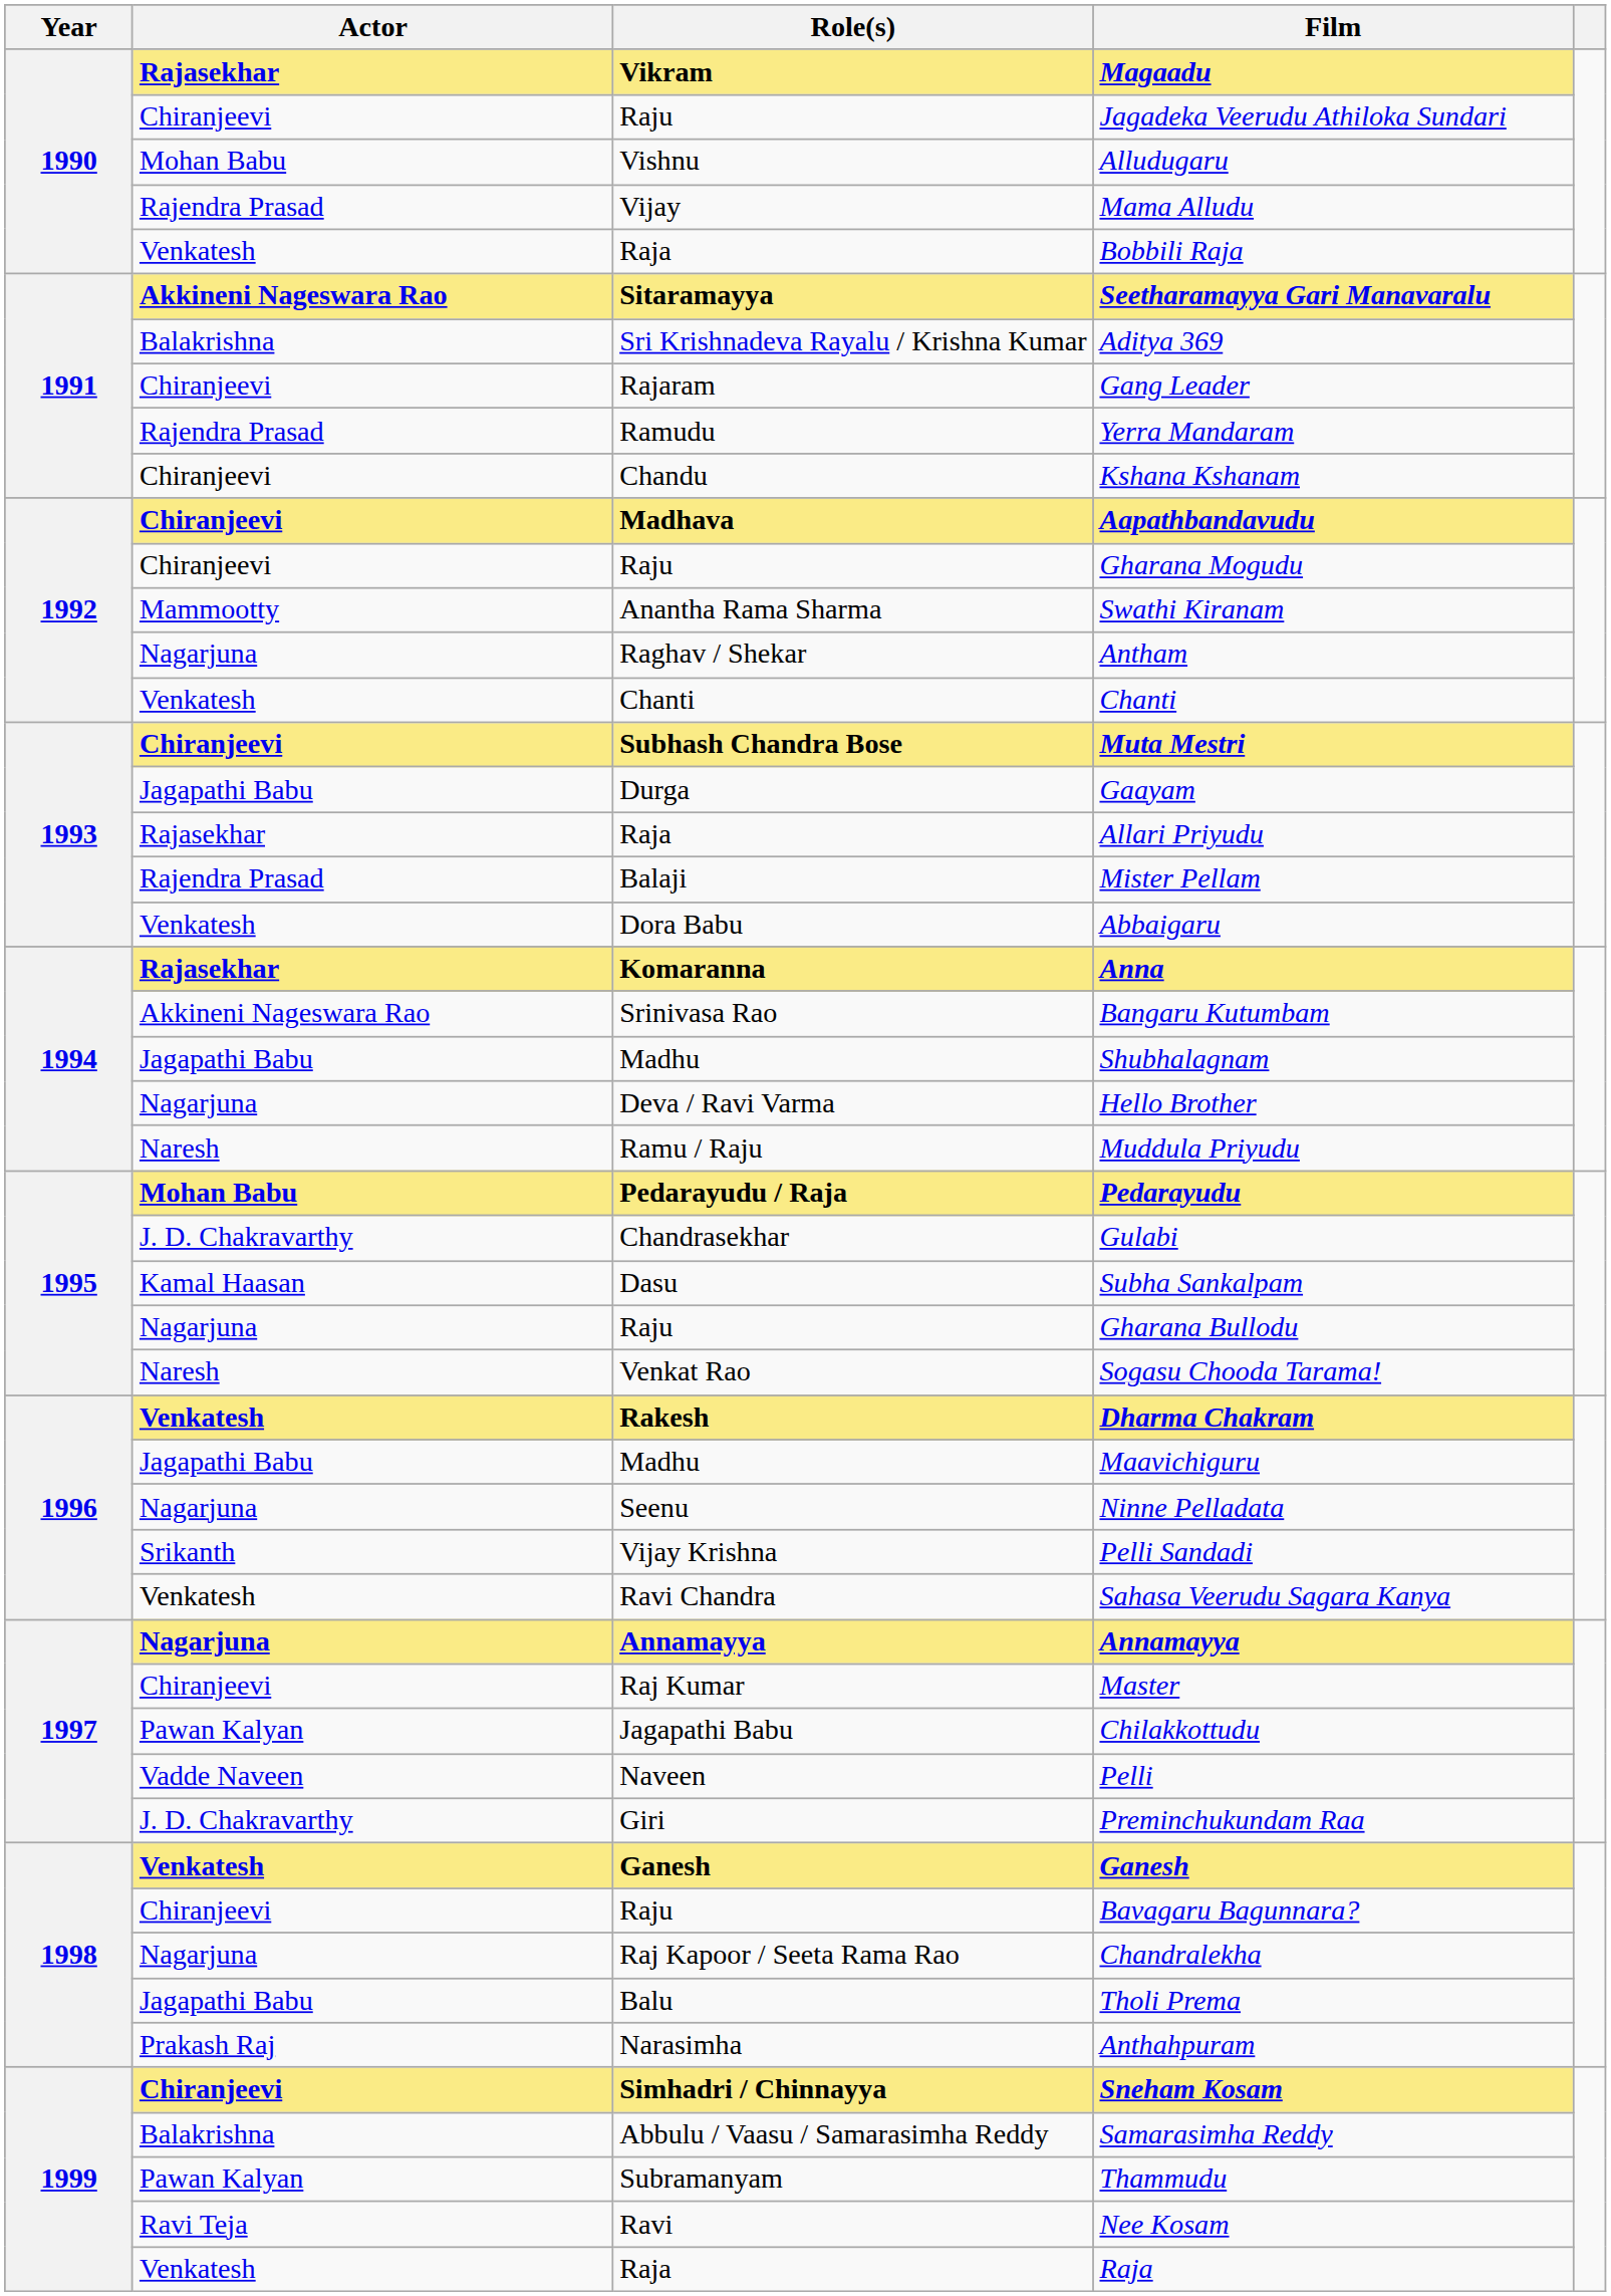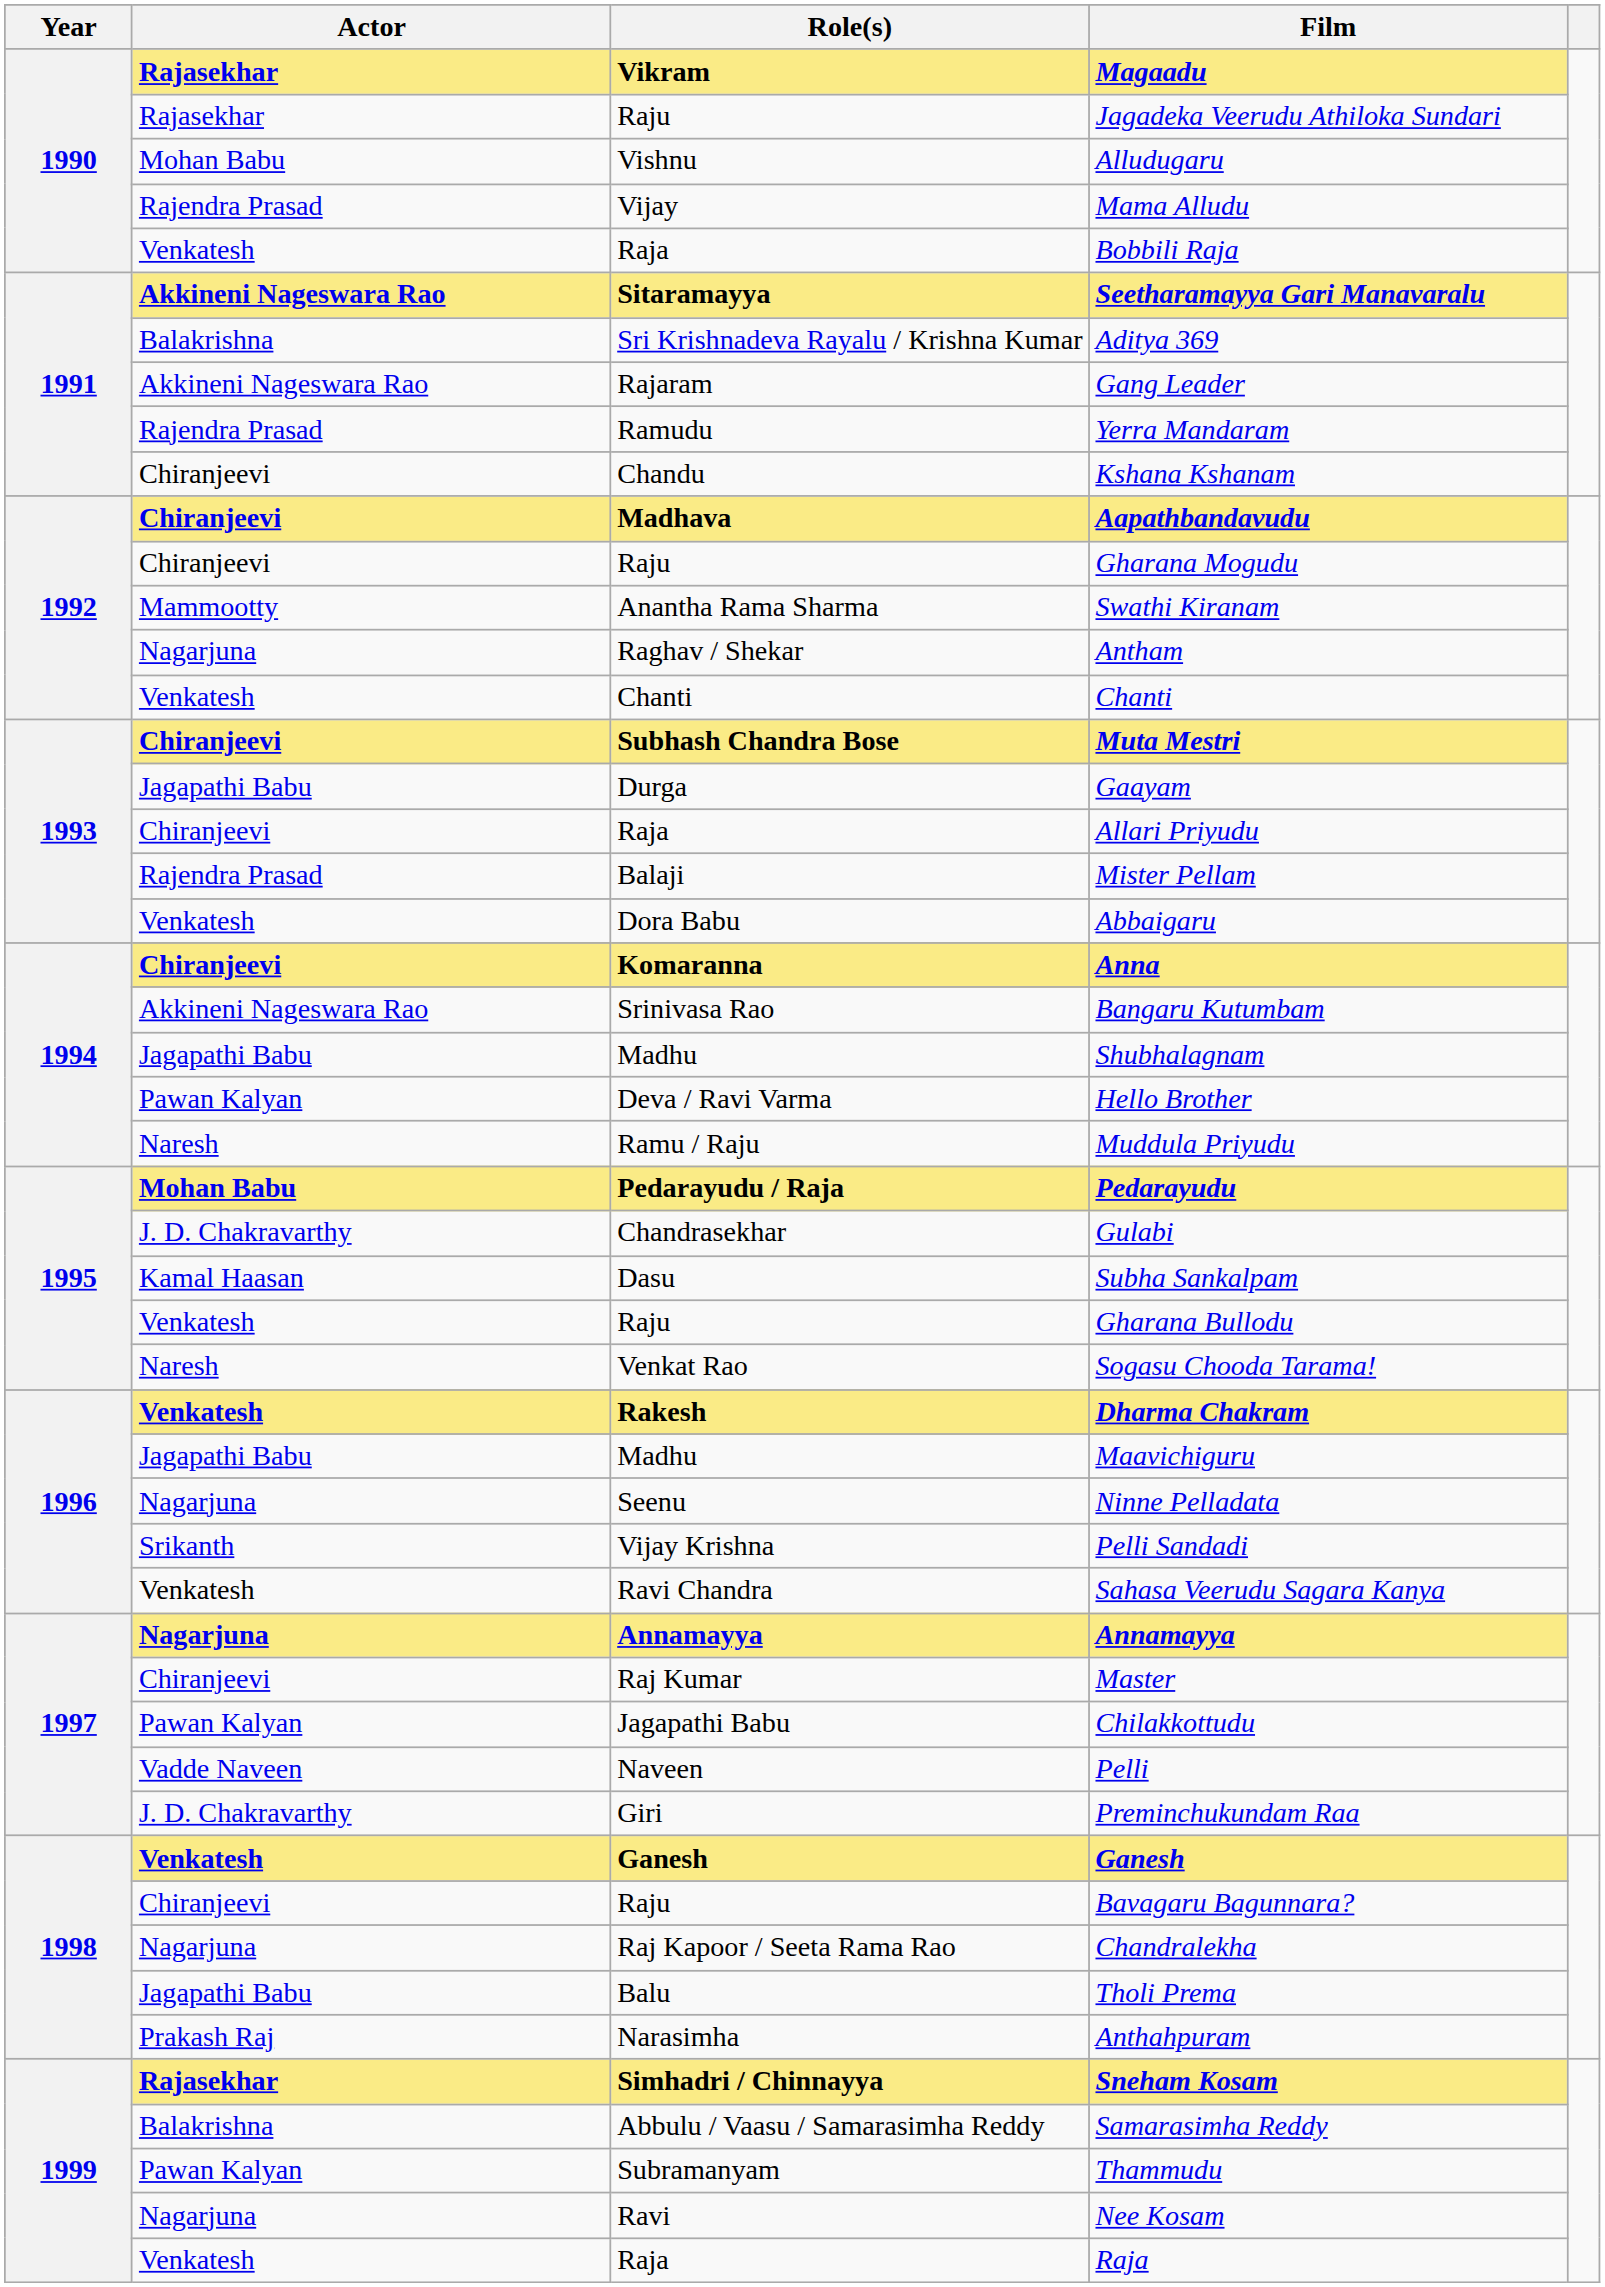 <table class="wikitable sortable">
 <tr>
 <th scope="col" style="width:8%;">Year</th>
 <th scope="col" style="width:30%;">Actor</th>
 <th scope="col" style="width:30%;">Role(s)</th>
 <th scope="col" style="width:30%;">Film</th>
 <th scope="col" style="width:2%;" class="unsortable"></th>
 </tr>
 <tr>
 <th rowspan="5" scope="row" style="text-align:center"><a href='#'>1990</a></th>
 <td style="background:#FAEB86;"><a href='#'><strong>Rajasekhar</strong></a></td>
 <td style="background:#FAEB86;"><strong>Vikram</strong></td>
 <td style="background:#FAEB86;"><strong><em><a href='#'>Magaadu</a></em></strong></td>
 <td rowspan="5"></td>
 </tr>
 <tr>
-<td><a href='#'>Chiranjeevi</a></td>
+<td><a href='#'>Rajasekhar</a></td>
 <td>Raju</td>
 <td><em><a href='#'>Jagadeka Veerudu Athiloka Sundari</a></em></td>
 </tr>
 <tr>
 <td><a href='#'>Mohan Babu</a></td>
 <td>Vishnu</td>
 <td><em><a href='#'>Alludugaru</a></em></td>
 </tr>
 <tr>
 <td><a href='#'>Rajendra Prasad</a></td>
 <td>Vijay</td>
 <td><em><a href='#'>Mama Alludu</a></em></td>
 </tr>
 <tr>
 <td><a href='#'>Venkatesh</a></td>
 <td>Raja</td>
 <td><em><a href='#'>Bobbili Raja</a></em></td>
 </tr>
 <tr>
 <th rowspan="5" scope="row" style="text-align:center"><a href='#'>1991</a></th>
 <td style="background:#FAEB86;"><strong><a href='#'>Akkineni Nageswara Rao</a></strong></td>
 <td style="background:#FAEB86;"><strong>Sitaramayya</strong></td>
 <td style="background:#FAEB86;"><strong><em><a href='#'>Seetharamayya Gari Manavaralu</a></em></strong></td>
 <td rowspan="5"></td>
 </tr>
 <tr>
 <td><a href='#'>Balakrishna</a></td>
 <td><a href='#'>Sri Krishnadeva Rayalu</a> / Krishna Kumar</td>
 <td><em><a href='#'>Aditya 369</a></em></td>
 </tr>
 <tr>
-<td><a href='#'>Chiranjeevi</a></td>
+<td><a href='#'>Akkineni Nageswara Rao</a></td>
 <td>Rajaram</td>
 <td><em><a href='#'>Gang Leader</a></em></td>
 </tr>
 <tr>
 <td><a href='#'>Rajendra Prasad</a></td>
 <td>Ramudu</td>
 <td><em><a href='#'>Yerra Mandaram</a></em></td>
 </tr>
 <tr>
 <td>Chiranjeevi</td>
 <td>Chandu</td>
 <td><em><a href='#'>Kshana Kshanam</a></em></td>
 </tr>
 <tr>
 <th rowspan="5" scope="row" style="text-align:center"><a href='#'>1992</a></th>
 <td style="background:#FAEB86;"><strong><a href='#'>Chiranjeevi</a></strong></td>
 <td style="background:#FAEB86;"><strong>Madhava</strong></td>
 <td style="background:#FAEB86;"><strong><em><a href='#'>Aapathbandavudu</a></em></strong></td>
 <td rowspan="5"></td>
 </tr>
 <tr>
 <td>Chiranjeevi</td>
 <td>Raju</td>
 <td><em><a href='#'>Gharana Mogudu</a></em></td>
 </tr>
 <tr>
 <td><a href='#'>Mammootty</a></td>
 <td>Anantha Rama Sharma</td>
 <td><em><a href='#'>Swathi Kiranam</a></em></td>
 </tr>
 <tr>
 <td><a href='#'>Nagarjuna</a></td>
 <td>Raghav / Shekar</td>
 <td><em><a href='#'>Antham</a></em></td>
 </tr>
 <tr>
 <td><a href='#'>Venkatesh</a></td>
 <td>Chanti</td>
 <td><em><a href='#'>Chanti</a></em></td>
 </tr>
 <tr>
 <th rowspan="5" scope="row" style="text-align:center"><a href='#'>1993</a></th>
 <td style="background:#FAEB86;"><strong><a href='#'>Chiranjeevi</a></strong></td>
 <td style="background:#FAEB86;"><strong>Subhash Chandra Bose</strong></td>
 <td style="background:#FAEB86;"><strong><em><a href='#'>Muta Mestri</a></em></strong></td>
 <td rowspan="5"></td>
 </tr>
 <tr>
 <td><a href='#'>Jagapathi Babu</a></td>
 <td>Durga</td>
 <td><em><a href='#'>Gaayam</a></em></td>
 </tr>
 <tr>
-<td><a href='#'>Rajasekhar</a></td>
+<td><a href='#'>Chiranjeevi</a></td>
 <td>Raja</td>
 <td><em><a href='#'>Allari Priyudu</a></em></td>
 </tr>
 <tr>
 <td><a href='#'>Rajendra Prasad</a></td>
 <td>Balaji</td>
 <td><em><a href='#'>Mister Pellam</a></em></td>
 </tr>
 <tr>
 <td><a href='#'>Venkatesh</a></td>
 <td>Dora Babu</td>
 <td><em><a href='#'>Abbaigaru</a></em></td>
 </tr>
 <tr>
 <th rowspan="5" scope="row" style="text-align:center"><a href='#'>1994</a></th>
-<td style="background:#FAEB86;"><a href='#'><strong>Rajasekhar</strong></a></td>
+<td style="background:#FAEB86;"><strong><a href='#'>Chiranjeevi</a></strong></td>
 <td style="background:#FAEB86;"><strong>Komaranna</strong></td>
 <td style="background:#FAEB86;"><strong><em><a href='#'>Anna</a></em></strong></td>
 <td rowspan="5"></td>
 </tr>
 <tr>
 <td><a href='#'>Akkineni Nageswara Rao</a></td>
 <td>Srinivasa Rao</td>
 <td><em><a href='#'>Bangaru Kutumbam</a></em></td>
 </tr>
 <tr>
 <td><a href='#'>Jagapathi Babu</a></td>
 <td>Madhu</td>
 <td><em><a href='#'>Shubhalagnam</a></em></td>
 </tr>
 <tr>
-<td><a href='#'>Nagarjuna</a></td>
+<td><a href='#'>Pawan Kalyan</a></td>
 <td>Deva / Ravi Varma</td>
 <td><em><a href='#'>Hello Brother</a></em></td>
 </tr>
 <tr>
 <td><a href='#'>Naresh</a></td>
 <td>Ramu / Raju</td>
 <td><em><a href='#'>Muddula Priyudu</a></em></td>
 </tr>
 <tr>
 <th rowspan="5" scope="row" style="text-align:center"><a href='#'>1995</a></th>
 <td style="background:#FAEB86;"><strong><a href='#'>Mohan Babu</a></strong></td>
 <td style="background:#FAEB86;"><strong>Pedarayudu / Raja</strong></td>
 <td style="background:#FAEB86;"><strong><em><a href='#'>Pedarayudu</a></em></strong></td>
 <td rowspan="5"></td>
 </tr>
 <tr>
 <td><a href='#'>J. D. Chakravarthy</a></td>
 <td>Chandrasekhar</td>
 <td><em><a href='#'>Gulabi</a></em></td>
 </tr>
 <tr>
 <td><a href='#'>Kamal Haasan</a></td>
 <td>Dasu</td>
 <td><em><a href='#'>Subha Sankalpam</a></em></td>
 </tr>
 <tr>
-<td><a href='#'>Nagarjuna</a></td>
+<td><a href='#'>Venkatesh</a></td>
 <td>Raju</td>
 <td><em><a href='#'>Gharana Bullodu</a></em></td>
 </tr>
 <tr>
 <td><a href='#'>Naresh</a></td>
 <td>Venkat Rao</td>
 <td><em><a href='#'>Sogasu Chooda Tarama!</a></em></td>
 </tr>
 <tr>
 <th rowspan="5" scope="row" style="text-align:center"><a href='#'>1996</a></th>
 <td style="background:#FAEB86;"><a href='#'><strong>Venkatesh</strong></a></td>
 <td style="background:#FAEB86;"><strong>Rakesh</strong></td>
 <td style="background:#FAEB86;"><strong><em><a href='#'>Dharma Chakram</a></em></strong></td>
 <td rowspan="5"></td>
 </tr>
 <tr>
 <td><a href='#'>Jagapathi Babu</a></td>
 <td>Madhu</td>
 <td><em><a href='#'>Maavichiguru</a></em></td>
 </tr>
 <tr>
 <td><a href='#'>Nagarjuna</a></td>
 <td>Seenu</td>
 <td><em><a href='#'>Ninne Pelladata</a></em></td>
 </tr>
 <tr>
 <td><a href='#'>Srikanth</a></td>
 <td>Vijay Krishna</td>
 <td><em><a href='#'>Pelli Sandadi</a></em></td>
 </tr>
 <tr>
 <td>Venkatesh</td>
 <td>Ravi Chandra</td>
 <td><em><a href='#'>Sahasa Veerudu Sagara Kanya</a></em></td>
 </tr>
 <tr>
 <th rowspan="5" scope="row" style="text-align:center"><a href='#'>1997</a></th>
 <td style="background:#FAEB86;"><a href='#'><strong>Nagarjuna</strong></a></td>
 <td style="background:#FAEB86;"><a href='#'><strong>Annamayya</strong></a></td>
 <td style="background:#FAEB86;"><a href='#'><strong><em>Annamayya</em></strong></a></td>
 <td rowspan="5"></td>
 </tr>
 <tr>
 <td><a href='#'>Chiranjeevi</a></td>
 <td>Raj Kumar</td>
 <td><em><a href='#'>Master</a></em></td>
 </tr>
 <tr>
 <td><a href='#'>Pawan Kalyan</a></td>
 <td>Jagapathi Babu</td>
 <td><em><a href='#'>Chilakkottudu</a></em></td>
 </tr>
 <tr>
 <td><a href='#'>Vadde Naveen</a></td>
 <td>Naveen</td>
 <td><em><a href='#'>Pelli</a></em></td>
 </tr>
 <tr>
 <td><a href='#'>J. D. Chakravarthy</a></td>
 <td>Giri</td>
 <td><em><a href='#'>Preminchukundam Raa</a></em></td>
 </tr>
 <tr>
 <th rowspan="5" scope="row" style="text-align:center"><a href='#'>1998</a></th>
 <td style="background:#FAEB86;"><a href='#'><strong>Venkatesh</strong></a></td>
 <td style="background:#FAEB86;"><strong>Ganesh</strong></td>
 <td style="background:#FAEB86;"><strong><em><a href='#'>Ganesh</a></em></strong></td>
 <td rowspan="5"></td>
 </tr>
 <tr>
 <td><a href='#'>Chiranjeevi</a></td>
 <td>Raju</td>
 <td><em><a href='#'>Bavagaru Bagunnara?</a></em></td>
 </tr>
 <tr>
 <td><a href='#'>Nagarjuna</a></td>
 <td>Raj Kapoor / Seeta Rama Rao</td>
 <td><em><a href='#'>Chandralekha</a></em></td>
 </tr>
 <tr>
 <td><a href='#'>Jagapathi Babu</a></td>
 <td>Balu</td>
 <td><em><a href='#'>Tholi Prema</a></em></td>
 </tr>
 <tr>
 <td><a href='#'>Prakash Raj</a></td>
 <td>Narasimha</td>
 <td><em><a href='#'>Anthahpuram</a></em></td>
 </tr>
 <tr>
 <th rowspan="5" scope="row" style="text-align:center"><a href='#'>1999</a></th>
-<td style="background:#FAEB86;"><strong><a href='#'>Chiranjeevi</a></strong></td>
+<td style="background:#FAEB86;"><a href='#'><strong>Rajasekhar</strong></a></td>
 <td style="background:#FAEB86;"><strong>Simhadri / Chinnayya</strong></td>
 <td style="background:#FAEB86;"><strong><em><a href='#'>Sneham Kosam</a></em></strong></td>
 <td rowspan="5"></td>
 </tr>
 <tr>
 <td><a href='#'>Balakrishna</a></td>
 <td>Abbulu / Vaasu / Samarasimha Reddy</td>
 <td><em><a href='#'>Samarasimha Reddy</a></em></td>
 </tr>
 <tr>
 <td><a href='#'>Pawan Kalyan</a></td>
 <td>Subramanyam</td>
 <td><em><a href='#'>Thammudu</a></em></td>
 </tr>
 <tr>
-<td><a href='#'>Ravi Teja</a></td>
+<td><a href='#'>Nagarjuna</a></td>
 <td>Ravi</td>
 <td><em><a href='#'>Nee Kosam</a></em></td>
 </tr>
 <tr>
 <td><a href='#'>Venkatesh</a></td>
 <td>Raja</td>
 <td><em><a href='#'>Raja</a></em></td>
 </tr>
 </table>
